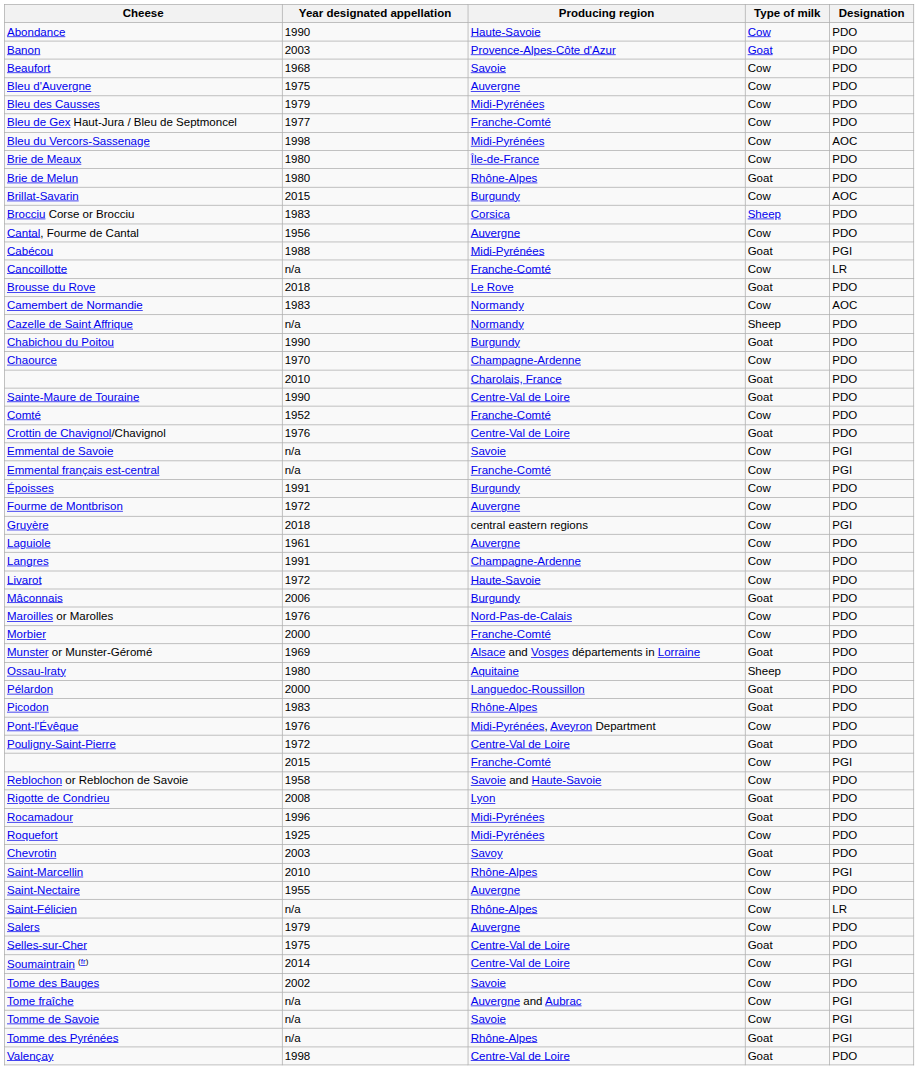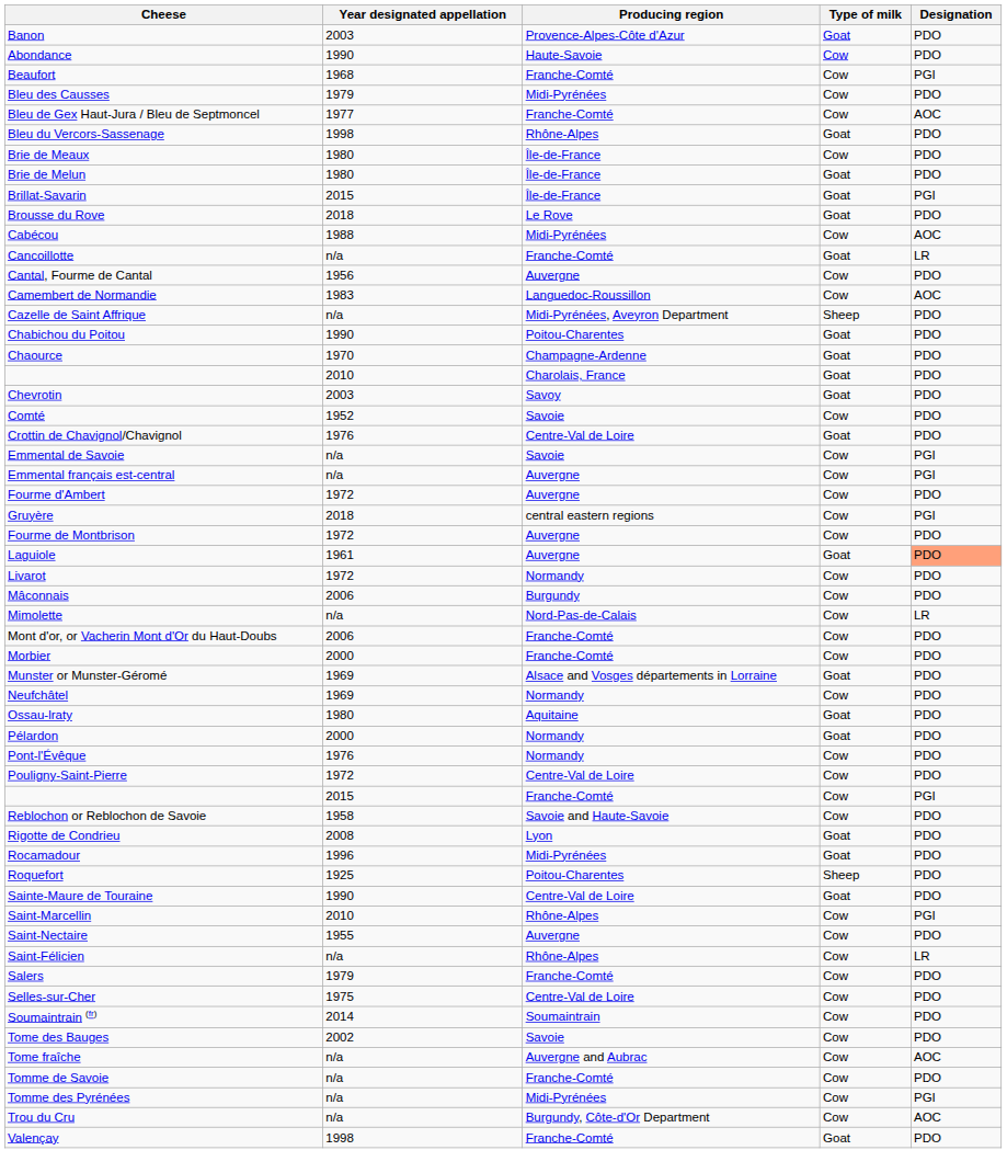 <table class="sortable wikitable" style="width:100%; text-align:left">
 <tr>
 <th>Cheese</th>
 <th>Year designated appellation</th>
 <th>Producing region</th>
 <th>Type of milk</th>
 <th>Designation</th>
 </tr>
 <tr>
+<td><a href='#'>Banon</a></td>
+<td>2003</td>
+<td><a href='#'>Provence-Alpes-Côte d'Azur</a></td>
+<td><a href='#'>Goat</a></td>
+<td>PDO</td>
+</tr>
+<tr>
 <td><a href='#'>Abondance</a></td>
 <td>1990</td>
 <td><a href='#'>Haute-Savoie</a></td>
 <td><a href='#'>Cow</a></td>
 <td>PDO</td>
 </tr>
 <tr>
-<td><a href='#'>Banon</a></td>
-<td>2003</td>
-<td><a href='#'>Provence-Alpes-Côte d'Azur</a></td>
-<td><a href='#'>Goat</a></td>
-<td>PDO</td>
-</tr>
-<tr>
 <td><a href='#'>Beaufort</a></td>
 <td>1968</td>
-<td><a href='#'>Savoie</a></td>
+<td><a href='#'>Franche-Comté</a></td>
 <td>Cow</td>
-<td>PDO</td>
-</tr>
-<tr>
-<td><a href='#'>Bleu d'Auvergne</a></td>
-<td>1975</td>
-<td><a href='#'>Auvergne</a></td>
-<td>Cow</td>
-<td>PDO</td>
+<td>PGI</td>
 </tr>
 <tr>
 <td><a href='#'>Bleu des Causses</a></td>
 <td>1979</td>
 <td><a href='#'>Midi-Pyrénées</a></td>
 <td>Cow</td>
 <td>PDO</td>
 </tr>
 <tr>
 <td><a href='#'>Bleu de Gex</a> Haut-Jura / Bleu de Septmoncel</td>
 <td>1977</td>
 <td><a href='#'>Franche-Comté</a></td>
 <td>Cow</td>
-<td>PDO</td>
+<td>AOC</td>
 </tr>
 <tr>
 <td><a href='#'>Bleu du Vercors-Sassenage</a></td>
 <td>1998</td>
-<td><a href='#'>Midi-Pyrénées</a></td>
-<td>Cow</td>
-<td>AOC</td>
+<td><a href='#'>Rhône-Alpes</a></td>
+<td>Goat</td>
+<td>PDO</td>
 </tr>
 <tr>
 <td><a href='#'>Brie de Meaux</a></td>
 <td>1980</td>
 <td><a href='#'>Île-de-France</a></td>
 <td>Cow</td>
 <td>PDO</td>
 </tr>
 <tr>
 <td><a href='#'>Brie de Melun</a></td>
 <td>1980</td>
-<td><a href='#'>Rhône-Alpes</a></td>
+<td><a href='#'>Île-de-France</a></td>
 <td>Goat</td>
 <td>PDO</td>
 </tr>
 <tr>
 <td><a href='#'>Brillat-Savarin</a></td>
 <td>2015</td>
-<td><a href='#'>Burgundy</a></td>
+<td><a href='#'>Île-de-France</a></td>
+<td>Goat</td>
+<td>PGI</td>
+</tr>
+<tr>
+<td><a href='#'>Brousse du Rove</a></td>
+<td>2018</td>
+<td><a href='#'>Le Rove</a></td>
+<td>Goat</td>
+<td>PDO</td>
+</tr>
+<tr>
+<td><a href='#'>Cabécou</a></td>
+<td>1988</td>
+<td><a href='#'>Midi-Pyrénées</a></td>
 <td>Cow</td>
 <td>AOC</td>
 </tr>
 <tr>
-<td><a href='#'>Brocciu</a> Corse or Brocciu</td>
-<td>1983</td>
-<td><a href='#'>Corsica</a></td>
-<td><a href='#'>Sheep</a></td>
-<td>PDO</td>
+<td><a href='#'>Cancoillotte</a></td>
+<td>n/a</td>
+<td><a href='#'>Franche-Comté</a></td>
+<td>Goat</td>
+<td>LR</td>
 </tr>
 <tr>
 <td><a href='#'>Cantal</a>, Fourme de Cantal</td>
 <td>1956</td>
 <td><a href='#'>Auvergne</a></td>
 <td>Cow</td>
 <td>PDO</td>
 </tr>
 <tr>
-<td><a href='#'>Cabécou</a></td>
-<td>1988</td>
-<td><a href='#'>Midi-Pyrénées</a></td>
-<td>Goat</td>
-<td>PGI</td>
-</tr>
-<tr>
-<td><a href='#'>Cancoillotte</a></td>
-<td>n/a</td>
-<td><a href='#'>Franche-Comté</a></td>
-<td>Cow</td>
-<td>LR</td>
-</tr>
-<tr>
-<td><a href='#'>Brousse du Rove</a></td>
-<td>2018</td>
-<td><a href='#'>Le Rove</a></td>
-<td>Goat</td>
-<td>PDO</td>
-</tr>
-<tr>
 <td><a href='#'>Camembert de Normandie</a></td>
 <td>1983</td>
-<td><a href='#'>Normandy</a></td>
+<td><a href='#'>Languedoc-Roussillon</a></td>
 <td>Cow</td>
 <td>AOC</td>
 </tr>
 <tr>
 <td><a href='#'>Cazelle de Saint Affrique</a></td>
 <td>n/a</td>
-<td><a href='#'>Normandy</a></td>
+<td><a href='#'>Midi-Pyrénées</a>, <a href='#'>Aveyron</a> Department</td>
 <td>Sheep</td>
 <td>PDO</td>
 </tr>
 <tr>
 <td><a href='#'>Chabichou du Poitou</a></td>
 <td>1990</td>
-<td><a href='#'>Burgundy</a></td>
+<td><a href='#'>Poitou-Charentes</a></td>
 <td>Goat</td>
 <td>PDO</td>
 </tr>
 <tr>
 <td><a href='#'>Chaource</a></td>
 <td>1970</td>
 <td><a href='#'>Champagne-Ardenne</a></td>
-<td>Cow</td>
+<td>Goat</td>
 <td>PDO</td>
 </tr>
 <tr>
 <td></td>
 <td>2010</td>
 <td><a href='#'>Charolais, France</a></td>
 <td>Goat</td>
 <td>PDO</td>
 </tr>
 <tr>
-<td><a href='#'>Sainte-Maure de Touraine</a></td>
-<td>1990</td>
-<td><a href='#'>Centre-Val de Loire</a></td>
+<td><a href='#'>Chevrotin</a></td>
+<td>2003</td>
+<td><a href='#'>Savoy</a></td>
 <td>Goat</td>
 <td>PDO</td>
 </tr>
 <tr>
 <td><a href='#'>Comté</a></td>
 <td>1952</td>
-<td><a href='#'>Franche-Comté</a></td>
+<td><a href='#'>Savoie</a></td>
 <td>Cow</td>
 <td>PDO</td>
 </tr>
 <tr>
 <td><a href='#'>Crottin de Chavignol</a>/Chavignol</td>
 <td>1976</td>
 <td><a href='#'>Centre-Val de Loire</a></td>
 <td>Goat</td>
 <td>PDO</td>
 </tr>
 <tr>
 <td><a href='#'>Emmental de Savoie</a></td>
 <td>n/a</td>
 <td><a href='#'>Savoie</a></td>
 <td>Cow</td>
 <td>PGI</td>
 </tr>
 <tr>
 <td><a href='#'>Emmental français est-central</a></td>
 <td>n/a</td>
-<td><a href='#'>Franche-Comté</a></td>
+<td><a href='#'>Auvergne</a></td>
 <td>Cow</td>
 <td>PGI</td>
 </tr>
 <tr>
-<td><a href='#'>Époisses</a></td>
-<td>1991</td>
-<td><a href='#'>Burgundy</a></td>
-<td>Cow</td>
-<td>PDO</td>
-</tr>
-<tr>
-<td><a href='#'>Fourme de Montbrison</a></td>
+<td><a href='#'>Fourme d'Ambert</a></td>
 <td>1972</td>
 <td><a href='#'>Auvergne</a></td>
 <td>Cow</td>
 <td>PDO</td>
 </tr>
 <tr>
 <td><a href='#'>Gruyère</a></td>
 <td>2018</td>
 <td>central eastern regions</td>
 <td>Cow</td>
 <td>PGI</td>
 </tr>
 <tr>
-<td><a href='#'>Laguiole</a></td>
-<td>1961</td>
+<td><a href='#'>Fourme de Montbrison</a></td>
+<td>1972</td>
 <td><a href='#'>Auvergne</a></td>
 <td>Cow</td>
 <td>PDO</td>
 </tr>
 <tr>
-<td><a href='#'>Langres</a></td>
-<td>1991</td>
-<td><a href='#'>Champagne-Ardenne</a></td>
-<td>Cow</td>
-<td>PDO</td>
+<td><a href='#'>Laguiole</a></td>
+<td>1961</td>
+<td><a href='#'>Auvergne</a></td>
+<td>Goat</td>
+<td style="background: lightsalmon;">PDO</td>
 </tr>
 <tr>
 <td><a href='#'>Livarot</a></td>
 <td>1972</td>
-<td><a href='#'>Haute-Savoie</a></td>
+<td><a href='#'>Normandy</a></td>
 <td>Cow</td>
 <td>PDO</td>
 </tr>
 <tr>
 <td><a href='#'>Mâconnais</a></td>
 <td>2006</td>
 <td><a href='#'>Burgundy</a></td>
-<td>Goat</td>
+<td>Cow</td>
 <td>PDO</td>
 </tr>
 <tr>
-<td><a href='#'>Maroilles</a> or Marolles</td>
-<td>1976</td>
+<td><a href='#'>Mimolette</a></td>
+<td>n/a</td>
 <td><a href='#'>Nord-Pas-de-Calais</a></td>
+<td>Cow</td>
+<td>LR</td>
+</tr>
+<tr>
+<td>Mont d'or, or <a href='#'>Vacherin Mont d'Or</a> du Haut-Doubs</td>
+<td>2006</td>
+<td><a href='#'>Franche-Comté</a></td>
 <td>Cow</td>
 <td>PDO</td>
 </tr>
 <tr>
 <td><a href='#'>Morbier</a></td>
 <td>2000</td>
 <td><a href='#'>Franche-Comté</a></td>
 <td>Cow</td>
 <td>PDO</td>
 </tr>
 <tr>
 <td><a href='#'>Munster</a> or Munster-Géromé</td>
 <td>1969</td>
 <td><a href='#'>Alsace</a> and <a href='#'>Vosges</a> départements in <a href='#'>Lorraine</a></td>
 <td>Goat</td>
 <td>PDO</td>
 </tr>
 <tr>
+<td><a href='#'>Neufchâtel</a></td>
+<td>1969</td>
+<td><a href='#'>Normandy</a></td>
+<td>Cow</td>
+<td>PDO</td>
+</tr>
+<tr>
 <td><a href='#'>Ossau-lraty</a></td>
 <td>1980</td>
 <td><a href='#'>Aquitaine</a></td>
-<td>Sheep</td>
+<td>Goat</td>
 <td>PDO</td>
 </tr>
 <tr>
 <td><a href='#'>Pélardon</a></td>
 <td>2000</td>
-<td><a href='#'>Languedoc-Roussillon</a></td>
-<td>Goat</td>
-<td>PDO</td>
-</tr>
-<tr>
-<td><a href='#'>Picodon</a></td>
-<td>1983</td>
-<td><a href='#'>Rhône-Alpes</a></td>
+<td><a href='#'>Normandy</a></td>
 <td>Goat</td>
 <td>PDO</td>
 </tr>
 <tr>
 <td><a href='#'>Pont-l'Évêque</a></td>
 <td>1976</td>
-<td><a href='#'>Midi-Pyrénées</a>, <a href='#'>Aveyron</a> Department</td>
+<td><a href='#'>Normandy</a></td>
 <td>Cow</td>
 <td>PDO</td>
 </tr>
 <tr>
 <td><a href='#'>Pouligny-Saint-Pierre</a></td>
 <td>1972</td>
 <td><a href='#'>Centre-Val de Loire</a></td>
-<td>Goat</td>
+<td>Cow</td>
 <td>PDO</td>
 </tr>
 <tr>
 <td></td>
 <td>2015</td>
 <td><a href='#'>Franche-Comté</a></td>
 <td>Cow</td>
 <td>PGI</td>
 </tr>
 <tr>
 <td><a href='#'>Reblochon</a> or Reblochon de Savoie</td>
 <td>1958</td>
 <td><a href='#'>Savoie</a> and <a href='#'>Haute-Savoie</a></td>
 <td>Cow</td>
 <td>PDO</td>
 </tr>
 <tr>
 <td><a href='#'>Rigotte de Condrieu</a></td>
 <td>2008</td>
 <td><a href='#'>Lyon</a></td>
 <td>Goat</td>
 <td>PDO</td>
 </tr>
 <tr>
 <td><a href='#'>Rocamadour</a></td>
 <td>1996</td>
 <td><a href='#'>Midi-Pyrénées</a></td>
 <td>Goat</td>
 <td>PDO</td>
 </tr>
 <tr>
 <td><a href='#'>Roquefort</a></td>
 <td>1925</td>
-<td><a href='#'>Midi-Pyrénées</a></td>
-<td>Cow</td>
+<td><a href='#'>Poitou-Charentes</a></td>
+<td>Sheep</td>
 <td>PDO</td>
 </tr>
 <tr>
-<td><a href='#'>Chevrotin</a></td>
-<td>2003</td>
-<td><a href='#'>Savoy</a></td>
+<td><a href='#'>Sainte-Maure de Touraine</a></td>
+<td>1990</td>
+<td><a href='#'>Centre-Val de Loire</a></td>
 <td>Goat</td>
 <td>PDO</td>
 </tr>
 <tr>
 <td><a href='#'>Saint-Marcellin</a></td>
 <td>2010</td>
 <td><a href='#'>Rhône-Alpes</a></td>
 <td>Cow</td>
 <td>PGI</td>
 </tr>
 <tr>
 <td><a href='#'>Saint-Nectaire</a></td>
 <td>1955</td>
 <td><a href='#'>Auvergne</a></td>
 <td>Cow</td>
 <td>PDO</td>
 </tr>
 <tr>
 <td><a href='#'>Saint-Félicien</a></td>
 <td>n/a</td>
 <td><a href='#'>Rhône-Alpes</a></td>
 <td>Cow</td>
 <td>LR</td>
 </tr>
 <tr>
 <td><a href='#'>Salers</a></td>
 <td>1979</td>
-<td><a href='#'>Auvergne</a></td>
+<td><a href='#'>Franche-Comté</a></td>
 <td>Cow</td>
 <td>PDO</td>
 </tr>
 <tr>
 <td><a href='#'>Selles-sur-Cher</a></td>
 <td>1975</td>
 <td><a href='#'>Centre-Val de Loire</a></td>
-<td>Goat</td>
+<td>Cow</td>
 <td>PDO</td>
 </tr>
 <tr>
 <td><a href='#'>Soumaintrain</a> <small><sup>(<a href='#'>fr</a>)</sup></small></td>
 <td>2014</td>
-<td><a href='#'>Centre-Val de Loire</a></td>
+<td><a href='#'>Soumaintrain</a></td>
 <td>Cow</td>
-<td>PGI</td>
+<td>PDO</td>
 </tr>
 <tr>
 <td><a href='#'>Tome des Bauges</a></td>
 <td>2002</td>
 <td><a href='#'>Savoie</a></td>
 <td>Cow</td>
 <td>PDO</td>
 </tr>
 <tr>
 <td><a href='#'>Tome fraîche</a></td>
 <td>n/a</td>
 <td><a href='#'>Auvergne</a> and <a href='#'>Aubrac</a></td>
 <td>Cow</td>
-<td>PGI</td>
+<td>AOC</td>
 </tr>
 <tr>
 <td><a href='#'>Tomme de Savoie</a></td>
 <td>n/a</td>
-<td><a href='#'>Savoie</a></td>
+<td><a href='#'>Franche-Comté</a></td>
+<td>Cow</td>
+<td>PDO</td>
+</tr>
+<tr>
+<td><a href='#'>Tomme des Pyrénées</a></td>
+<td>n/a</td>
+<td><a href='#'>Midi-Pyrénées</a></td>
 <td>Cow</td>
 <td>PGI</td>
 </tr>
 <tr>
-<td><a href='#'>Tomme des Pyrénées</a></td>
+<td><a href='#'>Trou du Cru</a></td>
 <td>n/a</td>
-<td><a href='#'>Rhône-Alpes</a></td>
-<td>Goat</td>
-<td>PGI</td>
+<td><a href='#'>Burgundy</a>, <a href='#'>Côte-d'Or</a> Department</td>
+<td>Cow</td>
+<td>AOC</td>
 </tr>
 <tr>
 <td><a href='#'>Valençay</a></td>
 <td>1998</td>
-<td><a href='#'>Centre-Val de Loire</a></td>
+<td><a href='#'>Franche-Comté</a></td>
 <td>Goat</td>
 <td>PDO</td>
 </tr>
 </table>
